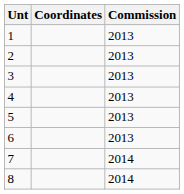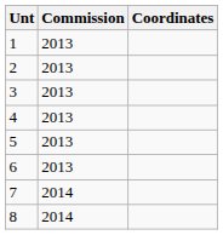 <table class="wikitable sortable">
 <tr>
 <th>Unt</th>
+<th>Commission</th>
 <th>Coordinates</th>
-<th>Commission</th>
 </tr>
 <tr>
 <td>1</td>
+<td>2013</td>
 <td></td>
-<td>2013</td>
 </tr>
 <tr>
 <td>2</td>
+<td>2013</td>
 <td></td>
-<td>2013</td>
 </tr>
 <tr>
 <td>3</td>
+<td>2013</td>
 <td></td>
-<td>2013</td>
 </tr>
 <tr>
 <td>4</td>
+<td>2013</td>
 <td></td>
-<td>2013</td>
 </tr>
 <tr>
 <td>5</td>
+<td>2013</td>
 <td></td>
-<td>2013</td>
 </tr>
 <tr>
 <td>6</td>
+<td>2013</td>
 <td></td>
-<td>2013</td>
 </tr>
 <tr>
 <td>7</td>
+<td>2014</td>
 <td></td>
-<td>2014</td>
 </tr>
 <tr>
 <td>8</td>
+<td>2014</td>
 <td></td>
-<td>2014</td>
 </tr>
 </table>
